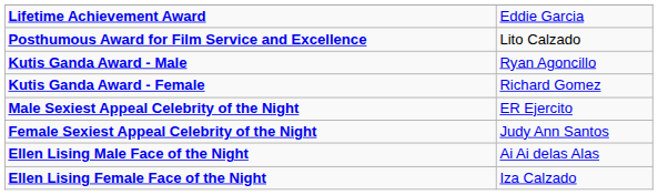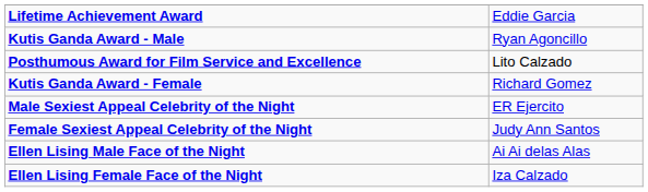 <table class="wikitable" width=45%>
 <tr style="background:#bebebe;">
 </tr>
 <tr>
 <td><strong><a href='#'>Lifetime Achievement Award</a></strong></td>
 <td><a href='#'>Eddie Garcia</a></td>
 </tr>
 <tr>
+<td><strong><a href='#'>Kutis Ganda Award - Male</a></strong></td>
+<td><a href='#'>Ryan Agoncillo</a></td>
+</tr>
+<tr>
 <td><strong><a href='#'>Posthumous Award for Film Service and Excellence</a></strong></td>
 <td>Lito Calzado</td>
-</tr>
-<tr>
-<td><strong><a href='#'>Kutis Ganda Award - Male</a></strong></td>
-<td><a href='#'>Ryan Agoncillo</a></td>
 </tr>
 <tr>
 <td><strong><a href='#'>Kutis Ganda Award - Female</a></strong></td>
 <td><a href='#'>Richard Gomez</a></td>
 </tr>
 <tr>
 <td><strong><a href='#'>Male Sexiest Appeal Celebrity of the Night</a></strong></td>
 <td><a href='#'>ER Ejercito</a></td>
 </tr>
 <tr>
 <td><strong><a href='#'>Female Sexiest Appeal Celebrity of the Night</a></strong></td>
 <td><a href='#'>Judy Ann Santos</a></td>
 </tr>
 <tr>
 <td><strong><a href='#'>Ellen Lising Male Face of the Night</a></strong></td>
 <td><a href='#'>Ai Ai delas Alas</a></td>
 </tr>
 <tr>
 <td><strong><a href='#'>Ellen Lising Female Face of the Night</a></strong></td>
 <td><a href='#'>Iza Calzado</a></td>
 </tr>
 </table>
